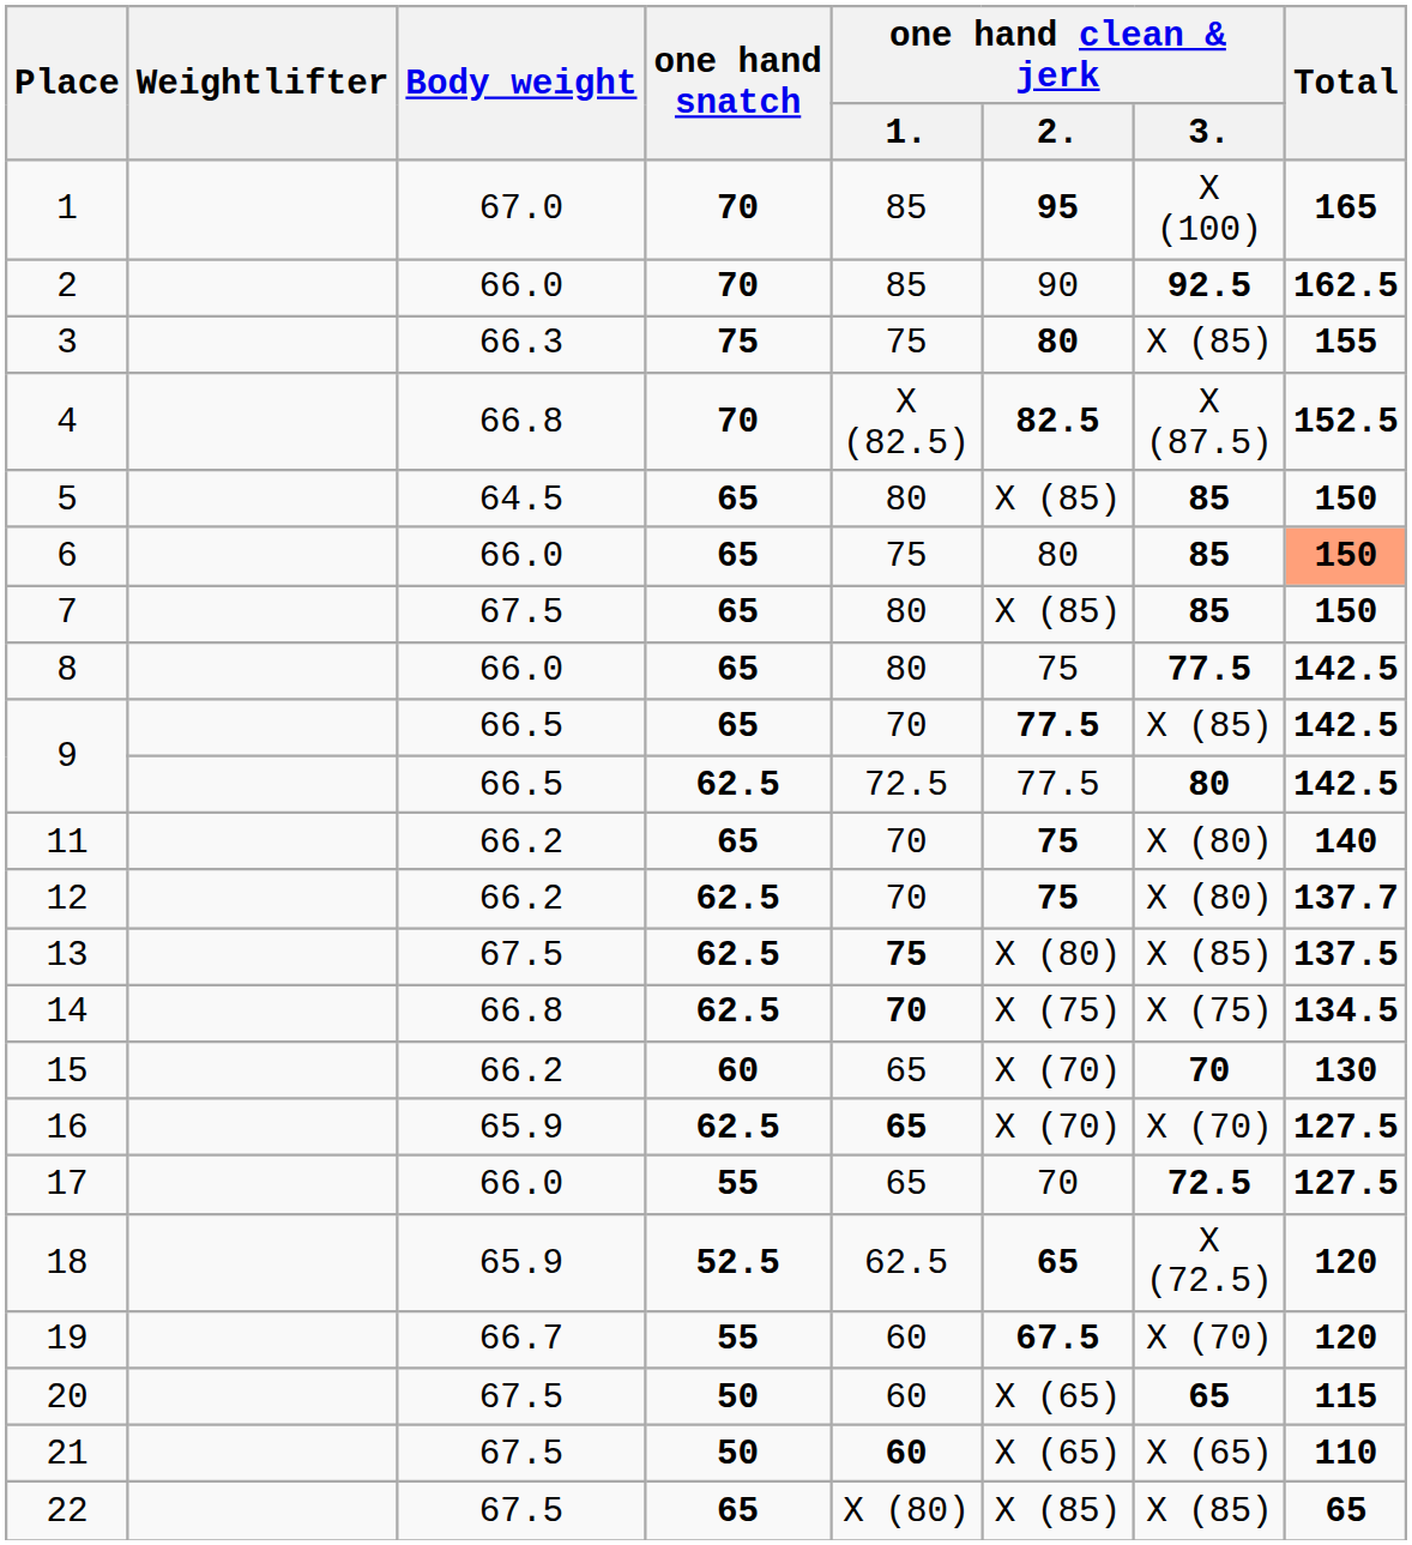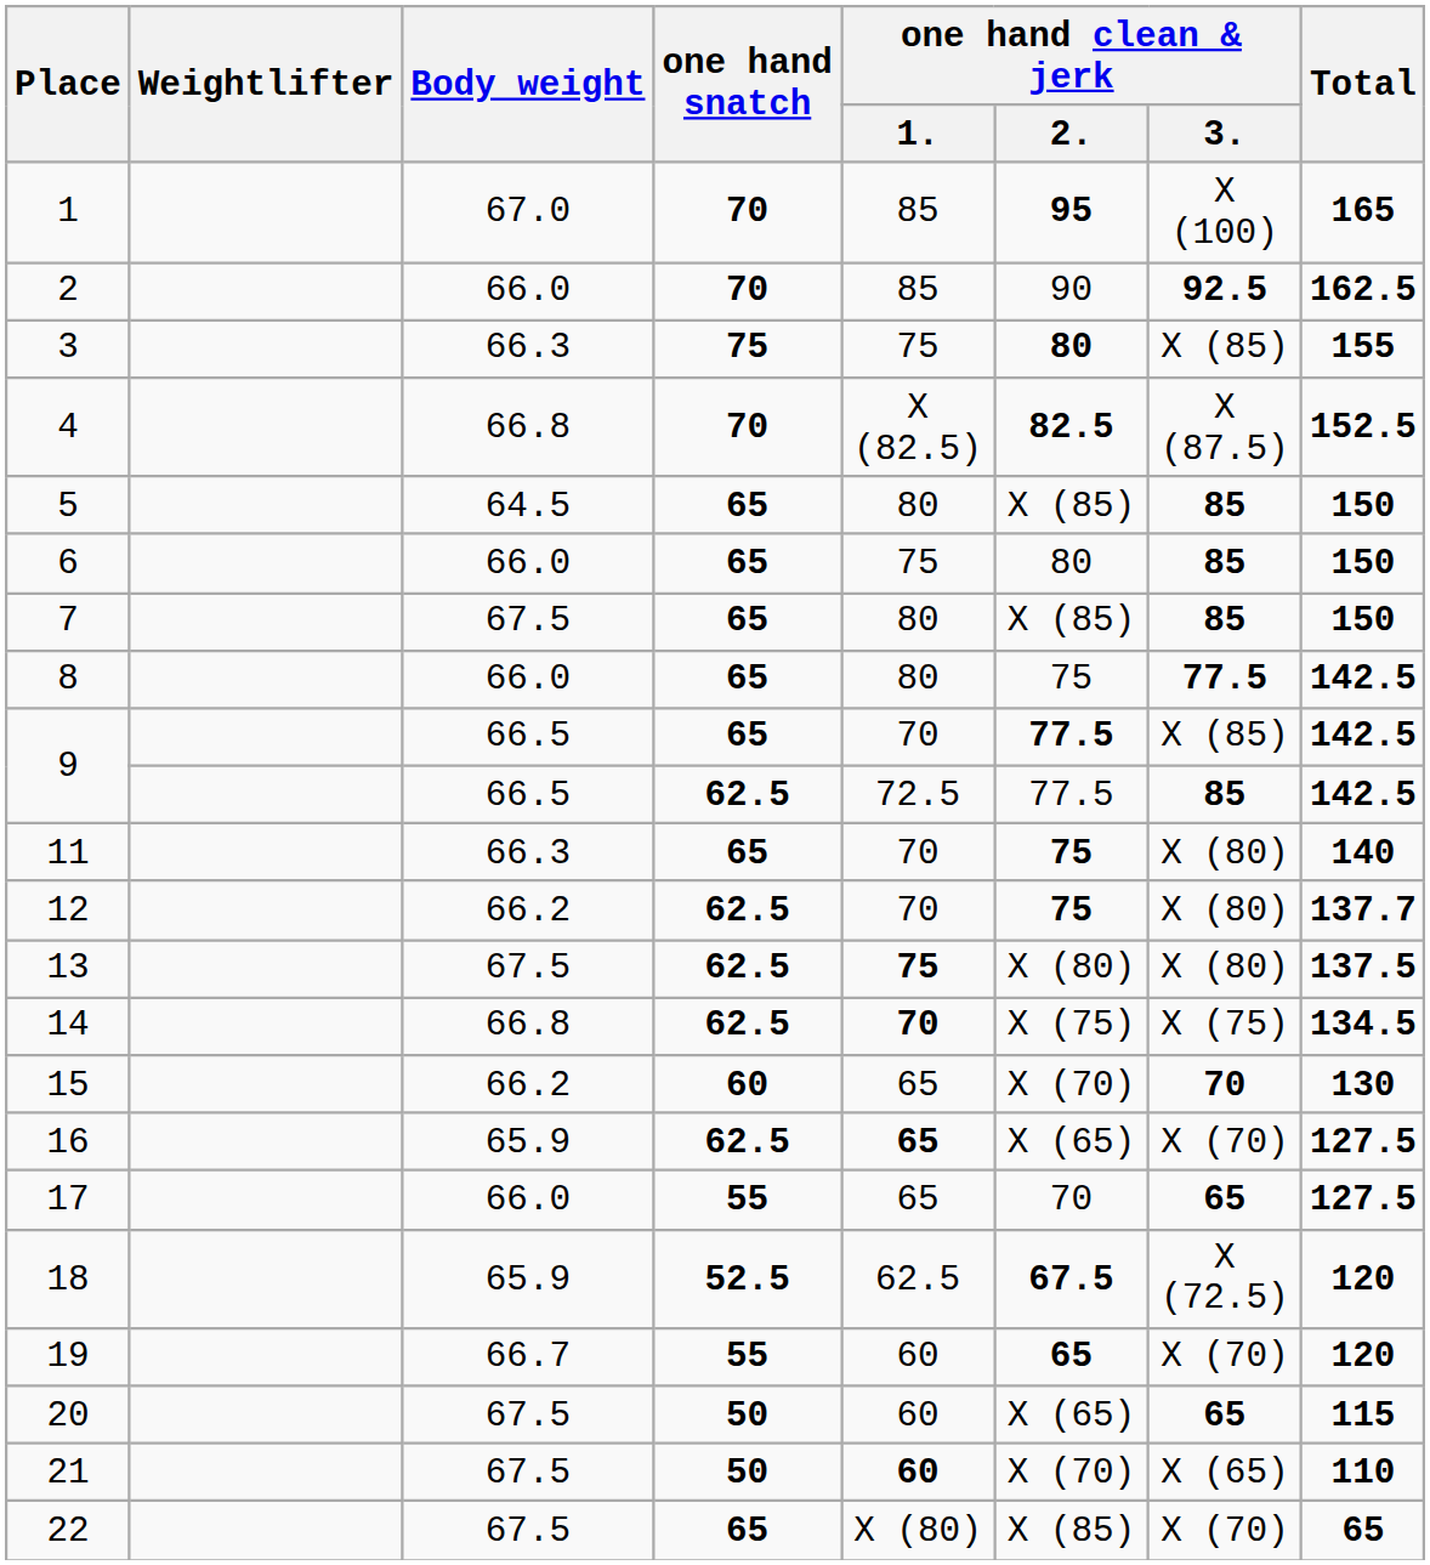 <table class=wikitable style="text-align:center">
 <tr>
 <th rowspan=2>Place</th>
 <th rowspan=2>Weightlifter</th>
 <th rowspan=2><a href='#'>Body weight</a></th>
 <th rowspan=2>one hand<br><a href='#'>snatch</a></th>
 <th colspan=3>one hand <a href='#'>clean & jerk</a></th>
 <th rowspan=2>Total</th>
 </tr>
 <tr>
 <th align=center width=50>1.</th>
 <th align=center width=50>2.</th>
 <th align=center width=50>3.</th>
 </tr>
 <tr>
 <td>1</td>
 <td align=left></td>
 <td>67.0</td>
 <td><strong>70</strong></td>
 <td>85</td>
 <td><strong>95</strong></td>
 <td>X (100)</td>
 <td><strong>165</strong></td>
 </tr>
 <tr>
 <td>2</td>
 <td align=left></td>
 <td>66.0</td>
 <td><strong>70</strong></td>
 <td>85</td>
 <td>90</td>
 <td><strong>92.5</strong></td>
 <td><strong>162.5</strong></td>
 </tr>
 <tr>
 <td>3</td>
 <td align=left></td>
 <td>66.3</td>
 <td><strong>75</strong></td>
 <td>75</td>
 <td><strong>80</strong></td>
 <td>X (85)</td>
 <td><strong>155</strong></td>
 </tr>
 <tr>
 <td>4</td>
 <td align=left></td>
 <td>66.8</td>
 <td><strong>70</strong></td>
 <td>X (82.5)</td>
 <td><strong>82.5</strong></td>
 <td>X (87.5)</td>
 <td><strong>152.5</strong></td>
 </tr>
 <tr>
 <td>5</td>
 <td align=left></td>
 <td>64.5</td>
 <td><strong>65</strong></td>
 <td>80</td>
 <td>X (85)</td>
 <td><strong>85</strong></td>
 <td><strong>150</strong></td>
 </tr>
 <tr>
 <td>6</td>
 <td align=left></td>
 <td>66.0</td>
 <td><strong>65</strong></td>
 <td>75</td>
 <td>80</td>
 <td><strong>85</strong></td>
-<td style="background: lightsalmon;"><strong>150</strong></td>
+<td><strong>150</strong></td>
 </tr>
 <tr>
 <td>7</td>
 <td align=left></td>
 <td>67.5</td>
 <td><strong>65</strong></td>
 <td>80</td>
 <td>X (85)</td>
 <td><strong>85</strong></td>
 <td><strong>150</strong></td>
 </tr>
 <tr>
 <td>8</td>
 <td align=left></td>
 <td>66.0</td>
 <td><strong>65</strong></td>
 <td>80</td>
 <td>75</td>
 <td><strong>77.5</strong></td>
 <td><strong>142.5</strong></td>
 </tr>
 <tr>
 <td rowspan=2>9</td>
 <td align=left></td>
 <td>66.5</td>
 <td><strong>65</strong></td>
 <td>70</td>
 <td><strong>77.5</strong></td>
 <td>X (85)</td>
 <td><strong>142.5</strong></td>
 </tr>
 <tr>
 <td align=left></td>
 <td>66.5</td>
 <td><strong>62.5</strong></td>
 <td>72.5</td>
 <td>77.5</td>
-<td><strong>80</strong></td>
+<td><strong>85</strong></td>
 <td><strong>142.5</strong></td>
 </tr>
 <tr>
 <td>11</td>
 <td align=left></td>
-<td>66.2</td>
+<td>66.3</td>
 <td><strong>65</strong></td>
 <td>70</td>
 <td><strong>75</strong></td>
 <td>X (80)</td>
 <td><strong>140</strong></td>
 </tr>
 <tr>
 <td>12</td>
 <td align=left></td>
 <td>66.2</td>
 <td><strong>62.5</strong></td>
 <td>70</td>
 <td><strong>75</strong></td>
 <td>X (80)</td>
 <td><strong>137.7</strong></td>
 </tr>
 <tr>
 <td>13</td>
 <td align=left></td>
 <td>67.5</td>
 <td><strong>62.5</strong></td>
 <td><strong>75</strong></td>
 <td>X (80)</td>
-<td>X (85)</td>
+<td>X (80)</td>
 <td><strong>137.5</strong></td>
 </tr>
 <tr>
 <td>14</td>
 <td align=left></td>
 <td>66.8</td>
 <td><strong>62.5</strong></td>
 <td><strong>70</strong></td>
 <td>X (75)</td>
 <td>X (75)</td>
 <td><strong>134.5</strong></td>
 </tr>
 <tr>
 <td>15</td>
 <td align=left></td>
 <td>66.2</td>
 <td><strong>60</strong></td>
 <td>65</td>
 <td>X (70)</td>
 <td><strong>70</strong></td>
 <td><strong>130</strong></td>
 </tr>
 <tr>
 <td>16</td>
 <td align=left></td>
 <td>65.9</td>
 <td><strong>62.5</strong></td>
 <td><strong>65</strong></td>
-<td>X (70)</td>
+<td>X (65)</td>
 <td>X (70)</td>
 <td><strong>127.5</strong></td>
 </tr>
 <tr>
 <td>17</td>
 <td align=left></td>
 <td>66.0</td>
 <td><strong>55</strong></td>
 <td>65</td>
 <td>70</td>
-<td><strong>72.5</strong></td>
+<td><strong>65</strong></td>
 <td><strong>127.5</strong></td>
 </tr>
 <tr>
 <td>18</td>
 <td align=left></td>
 <td>65.9</td>
 <td><strong>52.5</strong></td>
 <td>62.5</td>
-<td><strong>65</strong></td>
+<td><strong>67.5</strong></td>
 <td>X (72.5)</td>
 <td><strong>120</strong></td>
 </tr>
 <tr>
 <td>19</td>
 <td align=left></td>
 <td>66.7</td>
 <td><strong>55</strong></td>
 <td>60</td>
-<td><strong>67.5</strong></td>
+<td><strong>65</strong></td>
 <td>X (70)</td>
 <td><strong>120</strong></td>
 </tr>
 <tr>
 <td>20</td>
 <td align=left></td>
 <td>67.5</td>
 <td><strong>50</strong></td>
 <td>60</td>
 <td>X (65)</td>
 <td><strong>65</strong></td>
 <td><strong>115</strong></td>
 </tr>
 <tr>
 <td>21</td>
 <td align=left></td>
 <td>67.5</td>
 <td><strong>50</strong></td>
 <td><strong>60</strong></td>
-<td>X (65)</td>
+<td>X (70)</td>
 <td>X (65)</td>
 <td><strong>110</strong></td>
 </tr>
 <tr>
 <td>22</td>
 <td align=left></td>
 <td>67.5</td>
 <td><strong>65</strong></td>
 <td>X (80)</td>
 <td>X (85)</td>
-<td>X (85)</td>
+<td>X (70)</td>
 <td><strong>65</strong></td>
 </tr>
 </table>
